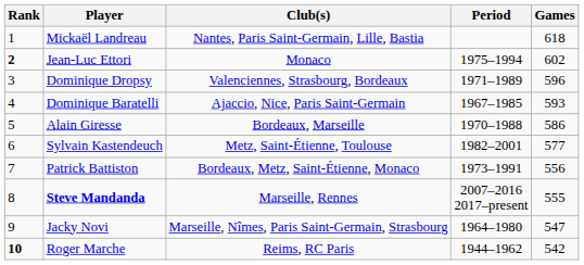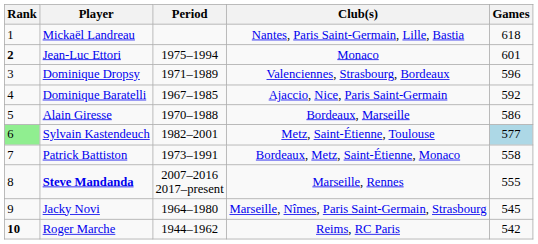 <table class="wikitable sortable">
 <tr>
 <th>Rank</th>
 <th>Player</th>
+<th>Period</th>
 <th>Club(s)</th>
-<th>Period</th>
 <th>Games</th>
 </tr>
 <tr>
 <td>1</td>
 <td> <a href='#'>Mickaël Landreau</a></td>
+<td align="center"></td>
 <td align="center"><a href='#'>Nantes</a>, <a href='#'>Paris Saint-Germain</a>, <a href='#'>Lille</a>, <a href='#'>Bastia</a></td>
-<td align="center"></td>
 <td align="center">618</td>
 </tr>
 <tr>
 <td><strong>2</strong></td>
 <td> <a href='#'>Jean-Luc Ettori</a></td>
+<td align="center">1975–1994</td>
 <td align="center"><a href='#'>Monaco</a></td>
-<td align="center">1975–1994</td>
-<td align="center">602</td>
+<td align="center">601</td>
 </tr>
 <tr>
 <td>3</td>
 <td> <a href='#'>Dominique Dropsy</a></td>
+<td align="center">1971–1989</td>
 <td align="center"><a href='#'>Valenciennes</a>, <a href='#'>Strasbourg</a>, <a href='#'>Bordeaux</a></td>
-<td align="center">1971–1989</td>
 <td align="center">596</td>
 </tr>
 <tr>
 <td>4</td>
 <td> <a href='#'>Dominique Baratelli</a></td>
+<td align="center">1967–1985</td>
 <td align="center"><a href='#'>Ajaccio</a>, <a href='#'>Nice</a>, <a href='#'>Paris Saint-Germain</a></td>
-<td align="center">1967–1985</td>
-<td align="center">593</td>
+<td align="center">592</td>
 </tr>
 <tr>
 <td>5</td>
 <td> <a href='#'>Alain Giresse</a></td>
+<td align="center">1970–1988</td>
 <td align="center"><a href='#'>Bordeaux</a>, <a href='#'>Marseille</a></td>
-<td align="center">1970–1988</td>
 <td align="center">586</td>
 </tr>
 <tr>
-<td>6</td>
+<td style="background: lightgreen;">6</td>
 <td> <a href='#'>Sylvain Kastendeuch</a></td>
+<td align="center">1982–2001</td>
 <td align="center"><a href='#'>Metz</a>, <a href='#'>Saint-Étienne</a>, <a href='#'>Toulouse</a></td>
-<td align="center">1982–2001</td>
-<td align="center">577</td>
+<td align="center" style="background: lightblue;">577</td>
 </tr>
 <tr>
 <td>7</td>
 <td> <a href='#'>Patrick Battiston</a></td>
+<td align="center">1973–1991</td>
 <td align="center"><a href='#'>Bordeaux</a>, <a href='#'>Metz</a>, <a href='#'>Saint-Étienne</a>, <a href='#'>Monaco</a></td>
-<td align="center">1973–1991</td>
-<td align="center">556</td>
+<td align="center">558</td>
 </tr>
 <tr>
 <td>8</td>
 <td> <strong><a href='#'>Steve Mandanda</a></strong></td>
+<td align="center">2007–2016<br>2017–present</td>
 <td align="center"><a href='#'>Marseille</a>, <a href='#'>Rennes</a></td>
-<td align="center">2007–2016<br>2017–present</td>
 <td align="center">555</td>
 </tr>
 <tr>
 <td>9</td>
 <td> <a href='#'>Jacky Novi</a></td>
+<td align="center">1964–1980</td>
 <td align="center"><a href='#'>Marseille</a>, <a href='#'>Nîmes</a>, <a href='#'>Paris Saint-Germain</a>, <a href='#'>Strasbourg</a></td>
-<td align="center">1964–1980</td>
-<td align="center">547</td>
+<td align="center">545</td>
 </tr>
 <tr>
 <td><strong>10</strong></td>
 <td> <a href='#'>Roger Marche</a></td>
+<td align="center">1944–1962</td>
 <td align="center"><a href='#'>Reims</a>, <a href='#'>RC Paris</a></td>
-<td align="center">1944–1962</td>
 <td align="center">542</td>
 </tr>
 </table>
